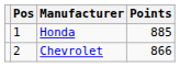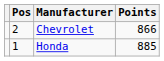 <table class="wikitable" style="font-size: 95%;">
 <tr>
 <th></th>
 <th>Pos</th>
 <th>Manufacturer</th>
 <th>Points</th>
 </tr>
 <tr>
 <td align="left"></td>
+<td>2</td>
+<td> <a href='#'>Chevrolet</a></td>
+<td align="right">866</td>
+</tr>
+<tr>
+<td align="left"></td>
 <td>1</td>
 <td> <a href='#'>Honda</a></td>
 <td align="right">885</td>
 </tr>
-<tr>
-<td align="left"></td>
-<td>2</td>
-<td> <a href='#'>Chevrolet</a></td>
-<td align="right">866</td>
-</tr>
 </table>
